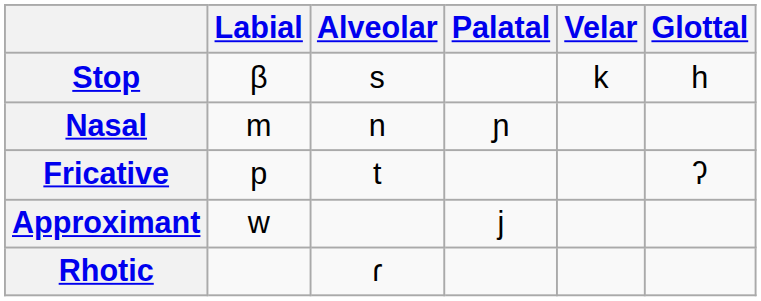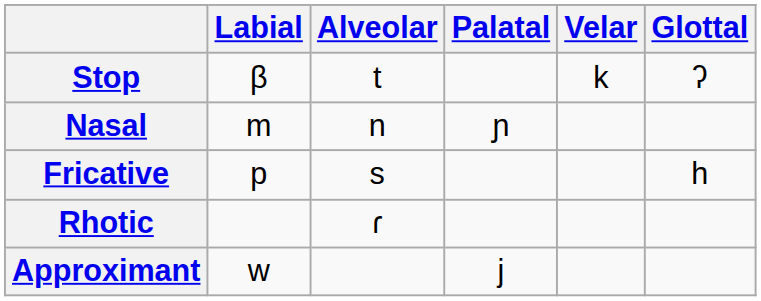 <table class="wikitable" style="text-align:center">
 <tr>
 <th></th>
 <th><a href='#'>Labial</a></th>
 <th><a href='#'>Alveolar</a></th>
 <th><a href='#'>Palatal</a></th>
 <th><a href='#'>Velar</a></th>
 <th><a href='#'>Glottal</a></th>
 </tr>
 <tr align="center">
 <th><a href='#'>Stop</a></th>
 <td>β</td>
-<td>s</td>
+<td>t</td>
 <td></td>
 <td>k</td>
-<td>h</td>
+<td>ʔ</td>
 </tr>
 <tr align="center">
 <th><a href='#'>Nasal</a></th>
 <td>m</td>
 <td>n</td>
 <td>ɲ</td>
 <td></td>
 <td></td>
 </tr>
 <tr align="center">
 <th><a href='#'>Fricative</a></th>
 <td>p</td>
-<td>t</td>
+<td>s</td>
 <td></td>
 <td></td>
-<td>ʔ</td>
+<td>h</td>
+</tr>
+<tr align="center">
+<th><a href='#'>Rhotic</a></th>
+<td></td>
+<td>ɾ</td>
+<td></td>
+<td></td>
+<td></td>
 </tr>
 <tr align="center">
 <th><a href='#'>Approximant</a></th>
 <td>w</td>
 <td></td>
 <td>j</td>
 <td></td>
 <td></td>
 </tr>
-<tr align="center">
-<th><a href='#'>Rhotic</a></th>
-<td></td>
-<td>ɾ</td>
-<td></td>
-<td></td>
-<td></td>
-</tr>
 </table>
